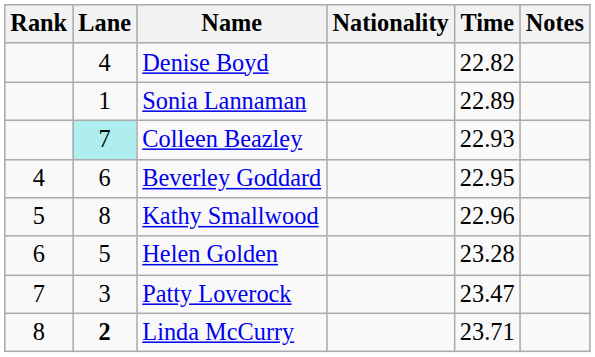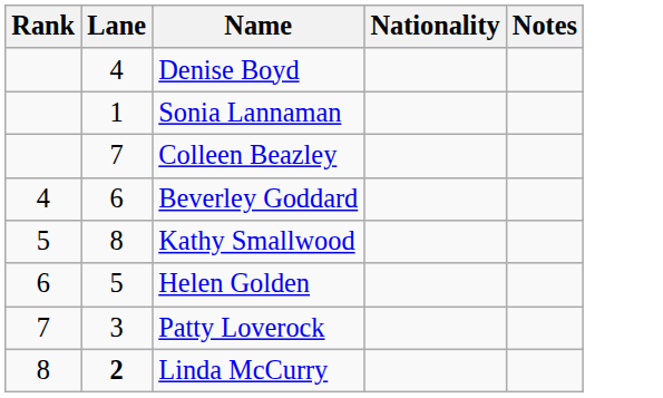 <table class="wikitable sortable" style=" text-align:center">
 <tr>
 <th>Rank</th>
 <th>Lane</th>
 <th>Name</th>
 <th>Nationality</th>
-<th>Time</th>
 <th>Notes</th>
 </tr>
 <tr>
 <td></td>
 <td>4</td>
 <td align=left><a href='#'>Denise Boyd</a></td>
 <td align=left></td>
-<td>22.82</td>
 <td></td>
 </tr>
 <tr>
 <td></td>
 <td>1</td>
 <td align=left><a href='#'>Sonia Lannaman</a></td>
 <td align=left></td>
-<td>22.89</td>
 <td></td>
 </tr>
 <tr>
 <td></td>
-<td style="background: paleturquoise;">7</td>
+<td>7</td>
 <td align=left><a href='#'>Colleen Beazley</a></td>
 <td align=left></td>
-<td>22.93</td>
 <td></td>
 </tr>
 <tr>
 <td>4</td>
 <td>6</td>
 <td align=left><a href='#'>Beverley Goddard</a></td>
 <td align=left></td>
-<td>22.95</td>
 <td></td>
 </tr>
 <tr>
 <td>5</td>
 <td>8</td>
 <td align=left><a href='#'>Kathy Smallwood</a></td>
 <td align=left></td>
-<td>22.96</td>
 <td></td>
 </tr>
 <tr>
 <td>6</td>
 <td>5</td>
 <td align=left><a href='#'>Helen Golden</a></td>
 <td align=left></td>
-<td>23.28</td>
 <td></td>
 </tr>
 <tr>
 <td>7</td>
 <td>3</td>
 <td align=left><a href='#'>Patty Loverock</a></td>
 <td align=left></td>
-<td>23.47</td>
 <td></td>
 </tr>
 <tr>
 <td>8</td>
 <td><strong>2</strong></td>
 <td align=left><a href='#'>Linda McCurry</a></td>
 <td align=left></td>
-<td>23.71</td>
 <td></td>
 </tr>
 </table>
